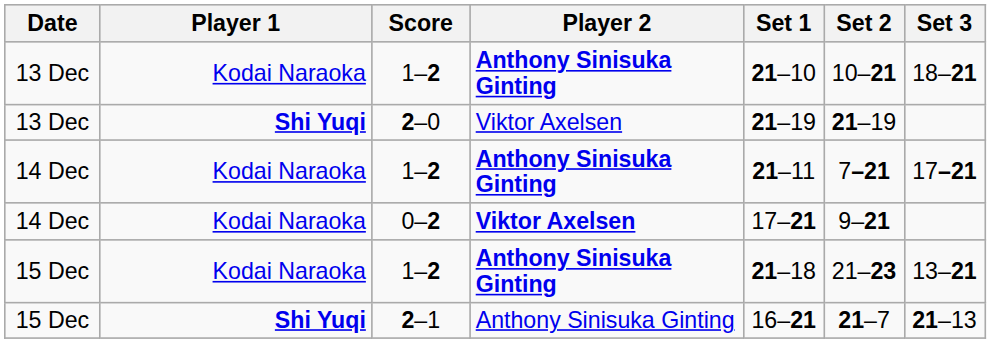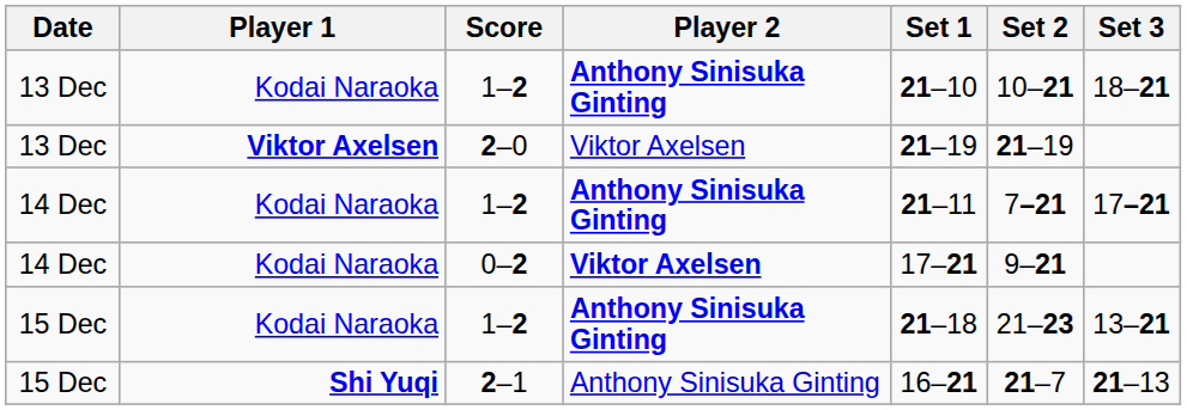 <table class="wikitable" style="text-align: center; font-size:90%">
 <tr>
 <th width="60">Date</th>
 <th width="200">Player 1</th>
 <th width="60">Score</th>
 <th width="200">Player 2</th>
 <th width="50">Set 1</th>
 <th width="50">Set 2</th>
 <th width="50">Set 3</th>
 </tr>
 <tr>
 <td>13 Dec</td>
 <td align="right"><a href='#'>Kodai Naraoka</a> </td>
 <td align="center">1–<strong>2</strong></td>
 <td align="left"><strong> <a href='#'>Anthony Sinisuka Ginting</a></strong></td>
 <td><strong>21</strong>–10</td>
 <td>10–<strong>21</strong></td>
 <td>18–<strong>21</strong></td>
 </tr>
 <tr>
 <td>13 Dec</td>
-<td align="right"><strong><a href='#'>Shi Yuqi</a> </strong></td>
+<td align="right"><strong><a href='#'>Viktor Axelsen</a> </strong></td>
 <td align="center"><strong>2</strong>–0</td>
 <td align="left"> <a href='#'>Viktor Axelsen</a></td>
 <td><strong>21</strong>–19</td>
 <td><strong>21</strong>–19</td>
 <td></td>
 </tr>
 <tr>
 <td>14 Dec</td>
 <td align="right"><a href='#'>Kodai Naraoka</a> </td>
 <td align="center">1–<strong>2</strong></td>
 <td align="left"><strong> <a href='#'>Anthony Sinisuka Ginting</a></strong></td>
 <td><strong>21</strong>–11</td>
 <td>7<strong>–21</strong></td>
 <td>17<strong>–21</strong></td>
 </tr>
 <tr>
 <td>14 Dec</td>
 <td align="right"><a href='#'>Kodai Naraoka</a> </td>
 <td align="center">0–<strong>2</strong></td>
 <td align="left"><strong> <a href='#'>Viktor Axelsen</a></strong></td>
 <td>17–<strong>21</strong></td>
 <td>9–<strong>21</strong></td>
 <td></td>
 </tr>
 <tr>
 <td>15 Dec</td>
 <td align="right"><a href='#'>Kodai Naraoka</a> </td>
 <td align="center">1–<strong>2</strong></td>
 <td align="left"><strong> <a href='#'>Anthony Sinisuka Ginting</a></strong></td>
 <td><strong>21</strong>–18</td>
 <td>21–<strong>23</strong></td>
 <td>13–<strong>21</strong></td>
 </tr>
 <tr>
 <td>15 Dec</td>
 <td align="right"><strong><a href='#'>Shi Yuqi</a> </strong></td>
 <td align="center"><strong>2</strong>–1</td>
 <td align="left"> <a href='#'>Anthony Sinisuka Ginting</a></td>
 <td>16–<strong>21</strong></td>
 <td><strong>21</strong>–7</td>
 <td><strong>21</strong>–13</td>
 </tr>
 </table>
